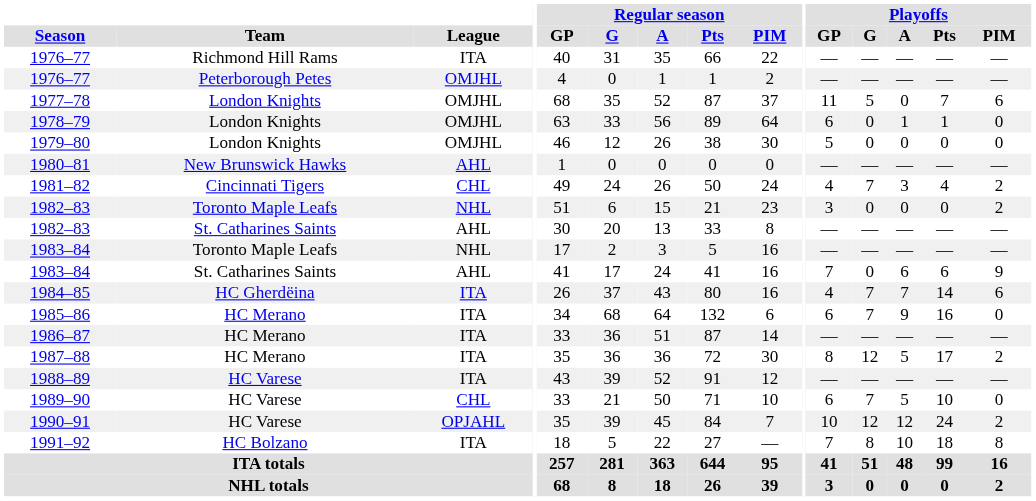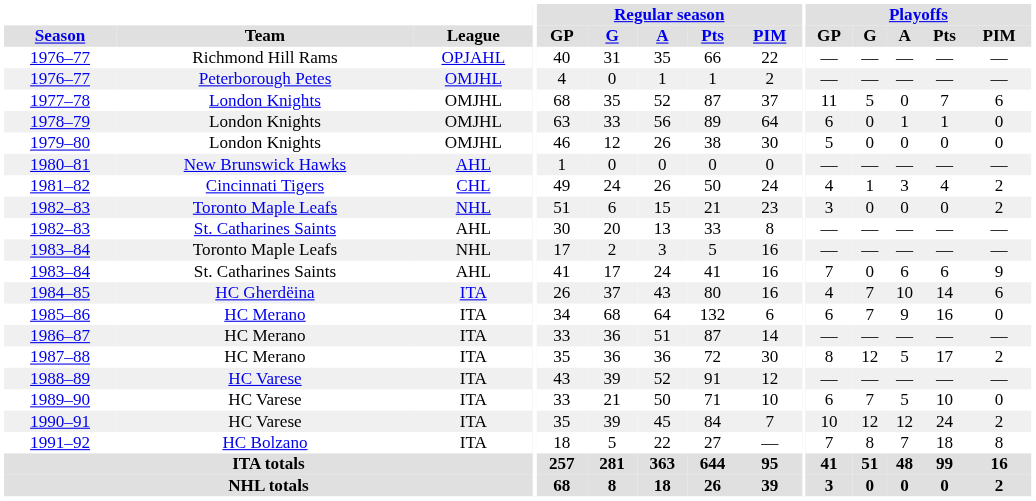 <table border="0" cellpadding="1" cellspacing="0" style="text-align:center; width:60em">
 <tr bgcolor="#e0e0e0">
 <th colspan="3" bgcolor="#ffffff"></th>
 <th rowspan="100" bgcolor="#ffffff"></th>
 <th colspan="5"><a href='#'>Regular season</a></th>
 <th rowspan="100" bgcolor="#ffffff"></th>
 <th colspan="5"><a href='#'>Playoffs</a></th>
 </tr>
 <tr bgcolor="#e0e0e0">
 <th><a href='#'>Season</a></th>
 <th>Team</th>
 <th>League</th>
 <th>GP</th>
 <th><a href='#'>G</a></th>
 <th><a href='#'>A</a></th>
 <th><a href='#'>Pts</a></th>
 <th><a href='#'>PIM</a></th>
 <th>GP</th>
 <th>G</th>
 <th>A</th>
 <th>Pts</th>
 <th>PIM</th>
 </tr>
 <tr>
 <td><a href='#'>1976–77</a></td>
 <td>Richmond Hill Rams</td>
-<td>ITA</td>
+<td><a href='#'>OPJAHL</a></td>
 <td>40</td>
 <td>31</td>
 <td>35</td>
 <td>66</td>
 <td>22</td>
 <td>—</td>
 <td>—</td>
 <td>—</td>
 <td>—</td>
 <td>—</td>
 </tr>
 <tr bgcolor="#f0f0f0">
 <td><a href='#'>1976–77</a></td>
 <td><a href='#'>Peterborough Petes</a></td>
 <td><a href='#'>OMJHL</a></td>
 <td>4</td>
 <td>0</td>
 <td>1</td>
 <td>1</td>
 <td>2</td>
 <td>—</td>
 <td>—</td>
 <td>—</td>
 <td>—</td>
 <td>—</td>
 </tr>
 <tr>
 <td><a href='#'>1977–78</a></td>
 <td><a href='#'>London Knights</a></td>
 <td>OMJHL</td>
 <td>68</td>
 <td>35</td>
 <td>52</td>
 <td>87</td>
 <td>37</td>
 <td>11</td>
 <td>5</td>
 <td>0</td>
 <td>7</td>
 <td>6</td>
 </tr>
 <tr bgcolor="#f0f0f0">
 <td><a href='#'>1978–79</a></td>
 <td>London Knights</td>
 <td>OMJHL</td>
 <td>63</td>
 <td>33</td>
 <td>56</td>
 <td>89</td>
 <td>64</td>
 <td>6</td>
 <td>0</td>
 <td>1</td>
 <td>1</td>
 <td>0</td>
 </tr>
 <tr>
 <td><a href='#'>1979–80</a></td>
 <td>London Knights</td>
 <td>OMJHL</td>
 <td>46</td>
 <td>12</td>
 <td>26</td>
 <td>38</td>
 <td>30</td>
 <td>5</td>
 <td>0</td>
 <td>0</td>
 <td>0</td>
 <td>0</td>
 </tr>
 <tr bgcolor="#f0f0f0">
 <td><a href='#'>1980–81</a></td>
 <td><a href='#'>New Brunswick Hawks</a></td>
 <td><a href='#'>AHL</a></td>
 <td>1</td>
 <td>0</td>
 <td>0</td>
 <td>0</td>
 <td>0</td>
 <td>—</td>
 <td>—</td>
 <td>—</td>
 <td>—</td>
 <td>—</td>
 </tr>
 <tr>
 <td><a href='#'>1981–82</a></td>
 <td><a href='#'>Cincinnati Tigers</a></td>
 <td><a href='#'>CHL</a></td>
 <td>49</td>
 <td>24</td>
 <td>26</td>
 <td>50</td>
 <td>24</td>
 <td>4</td>
-<td>7</td>
+<td>1</td>
 <td>3</td>
 <td>4</td>
 <td>2</td>
 </tr>
 <tr bgcolor="#f0f0f0">
 <td><a href='#'>1982–83</a></td>
 <td><a href='#'>Toronto Maple Leafs</a></td>
 <td><a href='#'>NHL</a></td>
 <td>51</td>
 <td>6</td>
 <td>15</td>
 <td>21</td>
 <td>23</td>
 <td>3</td>
 <td>0</td>
 <td>0</td>
 <td>0</td>
 <td>2</td>
 </tr>
 <tr>
 <td><a href='#'>1982–83</a></td>
 <td><a href='#'>St. Catharines Saints</a></td>
 <td>AHL</td>
 <td>30</td>
 <td>20</td>
 <td>13</td>
 <td>33</td>
 <td>8</td>
 <td>—</td>
 <td>—</td>
 <td>—</td>
 <td>—</td>
 <td>—</td>
 </tr>
 <tr bgcolor="#f0f0f0">
 <td><a href='#'>1983–84</a></td>
 <td>Toronto Maple Leafs</td>
 <td>NHL</td>
 <td>17</td>
 <td>2</td>
 <td>3</td>
 <td>5</td>
 <td>16</td>
 <td>—</td>
 <td>—</td>
 <td>—</td>
 <td>—</td>
 <td>—</td>
 </tr>
 <tr>
 <td><a href='#'>1983–84</a></td>
 <td>St. Catharines Saints</td>
 <td>AHL</td>
 <td>41</td>
 <td>17</td>
 <td>24</td>
 <td>41</td>
 <td>16</td>
 <td>7</td>
 <td>0</td>
 <td>6</td>
 <td>6</td>
 <td>9</td>
 </tr>
 <tr bgcolor="#f0f0f0">
 <td><a href='#'>1984–85</a></td>
 <td><a href='#'>HC Gherdëina</a></td>
 <td><a href='#'>ITA</a></td>
 <td>26</td>
 <td>37</td>
 <td>43</td>
 <td>80</td>
 <td>16</td>
 <td>4</td>
 <td>7</td>
-<td>7</td>
+<td>10</td>
 <td>14</td>
 <td>6</td>
 </tr>
 <tr>
 <td><a href='#'>1985–86</a></td>
 <td><a href='#'>HC Merano</a></td>
 <td>ITA</td>
 <td>34</td>
 <td>68</td>
 <td>64</td>
 <td>132</td>
 <td>6</td>
 <td>6</td>
 <td>7</td>
 <td>9</td>
 <td>16</td>
 <td>0</td>
 </tr>
 <tr bgcolor="#f0f0f0">
 <td><a href='#'>1986–87</a></td>
 <td>HC Merano</td>
 <td>ITA</td>
 <td>33</td>
 <td>36</td>
 <td>51</td>
 <td>87</td>
 <td>14</td>
 <td>—</td>
 <td>—</td>
 <td>—</td>
 <td>—</td>
 <td>—</td>
 </tr>
 <tr>
 <td><a href='#'>1987–88</a></td>
 <td>HC Merano</td>
 <td>ITA</td>
 <td>35</td>
 <td>36</td>
 <td>36</td>
 <td>72</td>
 <td>30</td>
 <td>8</td>
 <td>12</td>
 <td>5</td>
 <td>17</td>
 <td>2</td>
 </tr>
 <tr bgcolor="#f0f0f0">
 <td><a href='#'>1988–89</a></td>
 <td><a href='#'>HC Varese</a></td>
 <td>ITA</td>
 <td>43</td>
 <td>39</td>
 <td>52</td>
 <td>91</td>
 <td>12</td>
 <td>—</td>
 <td>—</td>
 <td>—</td>
 <td>—</td>
 <td>—</td>
 </tr>
 <tr>
 <td><a href='#'>1989–90</a></td>
 <td>HC Varese</td>
-<td><a href='#'>CHL</a></td>
+<td>ITA</td>
 <td>33</td>
 <td>21</td>
 <td>50</td>
 <td>71</td>
 <td>10</td>
 <td>6</td>
 <td>7</td>
 <td>5</td>
 <td>10</td>
 <td>0</td>
 </tr>
 <tr bgcolor="#f0f0f0">
 <td><a href='#'>1990–91</a></td>
 <td>HC Varese</td>
-<td><a href='#'>OPJAHL</a></td>
+<td>ITA</td>
 <td>35</td>
 <td>39</td>
 <td>45</td>
 <td>84</td>
 <td>7</td>
 <td>10</td>
 <td>12</td>
 <td>12</td>
 <td>24</td>
 <td>2</td>
 </tr>
 <tr>
 <td><a href='#'>1991–92</a></td>
 <td><a href='#'>HC Bolzano</a></td>
 <td>ITA</td>
 <td>18</td>
 <td>5</td>
 <td>22</td>
 <td>27</td>
 <td>—</td>
 <td>7</td>
 <td>8</td>
-<td>10</td>
+<td>7</td>
 <td>18</td>
 <td>8</td>
 </tr>
 <tr bgcolor="#e0e0e0">
 <th colspan="3">ITA totals</th>
 <th>257</th>
 <th>281</th>
 <th>363</th>
 <th>644</th>
 <th>95</th>
 <th>41</th>
 <th>51</th>
 <th>48</th>
 <th>99</th>
 <th>16</th>
 </tr>
 <tr bgcolor="#e0e0e0">
 <th colspan="3">NHL totals</th>
 <th>68</th>
 <th>8</th>
 <th>18</th>
 <th>26</th>
 <th>39</th>
 <th>3</th>
 <th>0</th>
 <th>0</th>
 <th>0</th>
 <th>2</th>
 </tr>
 </table>
